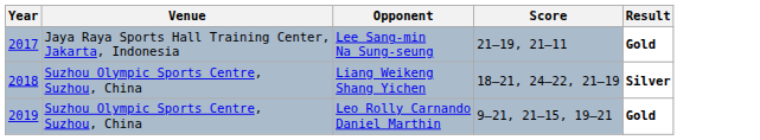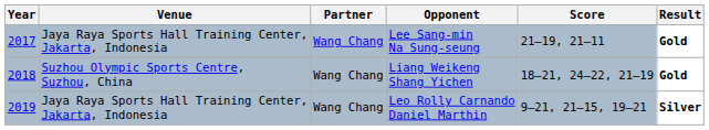 <table class="sortable wikitable" style="font-size: 90%;">
 <tr>
 <th>Year</th>
 <th>Venue</th>
+<th>Partner</th>
 <th>Opponent</th>
 <th>Score</th>
 <th>Result</th>
 </tr>
 <tr style="background:#AABBCC">
 <td align="center"><a href='#'>2017</a></td>
 <td align="left">Jaya Raya Sports Hall Training Center,<br><a href='#'>Jakarta</a>, Indonesia</td>
+<td align="left"> <a href='#'>Wang Chang</a></td>
 <td align="left"> <a href='#'>Lee Sang-min</a><br> <a href='#'>Na Sung-seung</a></td>
 <td align="left">21–19,  21–11</td>
 <td style="text-align:left; background:white"> <strong>Gold</strong></td>
 </tr>
 <tr style="background:#AABBCC">
 <td align="center"><a href='#'>2018</a></td>
 <td align="left"><a href='#'>Suzhou Olympic Sports Centre</a>,<br><a href='#'>Suzhou</a>, China</td>
+<td align="left"> Wang Chang</td>
 <td align="left"> <a href='#'>Liang Weikeng</a><br> <a href='#'>Shang Yichen</a></td>
 <td align="left">18–21, 24–22, 21–19</td>
-<td style="text-align:left; background:white"> <strong>Silver</strong></td>
+<td style="text-align:left; background:white"> <strong>Gold</strong></td>
 </tr>
 <tr style="background:#AABBCC">
 <td align="center"><a href='#'>2019</a></td>
-<td align="left"><a href='#'>Suzhou Olympic Sports Centre</a>,<br><a href='#'>Suzhou</a>, China</td>
+<td align="left">Jaya Raya Sports Hall Training Center,<br><a href='#'>Jakarta</a>, Indonesia</td>
+<td align="left"> Wang Chang</td>
 <td align="left"> <a href='#'>Leo Rolly Carnando</a><br> <a href='#'>Daniel Marthin</a></td>
 <td align="left">9–21, 21–15, 19–21</td>
-<td style="text-align:left; background:white"> <strong>Gold</strong></td>
+<td style="text-align:left; background:white"> <strong>Silver</strong></td>
 </tr>
 </table>
